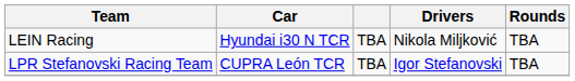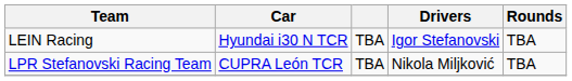 <table class="wikitable" style="font-size: 85%;">
 <tr>
 <th>Team</th>
 <th>Car</th>
 <th></th>
 <th>Drivers</th>
 <th>Rounds</th>
 </tr>
 <tr>
 <td> LEIN Racing</td>
 <td><a href='#'>Hyundai i30 N TCR</a></td>
 <td>TBA</td>
-<td> Nikola Miljković</td>
+<td> <a href='#'>Igor Stefanovski</a></td>
 <td>TBA</td>
 </tr>
 <tr>
 <td> <a href='#'>LPR Stefanovski Racing Team</a></td>
 <td><a href='#'>CUPRA León TCR</a></td>
 <td>TBA</td>
-<td> <a href='#'>Igor Stefanovski</a></td>
+<td> Nikola Miljković</td>
 <td>TBA</td>
 </tr>
 <tr>
 </tr>
 </table>
